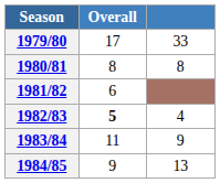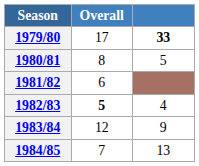 <table class="wikitable" style="font-size:86%; text-align:center; border:grey solid 1px; border-collapse:collapse; background:#ffffff;">
 <tr>
 <th style="background-color:#369; color:white; width:60px;"> Season </th>
 <th style="background-color:#4180be; color:white; width:55px;">Overall</th>
 <th style="background-color:#4180be; color:white; width:55px;"></th>
 </tr>
 <tr>
 <th scope=row align=center><a href='#'>1979/80</a></th>
 <td align=center>17</td>
-<td align=center>33</td>
+<td align=center><strong>33</strong></td>
 </tr>
 <tr>
 <th scope=row align=center><a href='#'>1980/81</a></th>
 <td align=center>8</td>
-<td align=center>8</td>
+<td align=center>5</td>
 </tr>
 <tr>
 <th scope=row align=center><a href='#'>1981/82</a></th>
 <td align=center>6</td>
 <td align=center bgcolor=#A57164></td>
 </tr>
 <tr>
 <th scope=row align=center><a href='#'>1982/83</a></th>
 <td align=center><strong>5</strong></td>
 <td align=center>4</td>
 </tr>
 <tr>
 <th scope=row align=center><a href='#'>1983/84</a></th>
-<td align=center>11</td>
+<td align=center>12</td>
 <td align=center>9</td>
 </tr>
 <tr>
 <th scope=row align=center><a href='#'>1984/85</a></th>
-<td align=center>9</td>
+<td align=center>7</td>
 <td align=center>13</td>
 </tr>
 </table>
